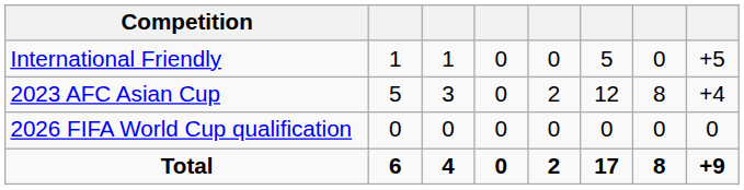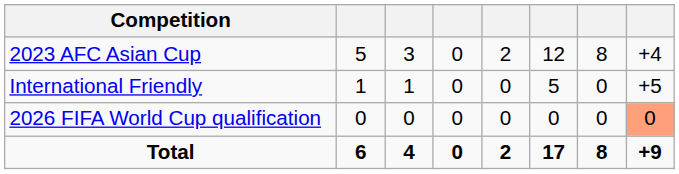 <table class="wikitable" style="text-align: center;">
 <tr>
 <th width=250>Competition</th>
 <th width=30></th>
 <th width=30></th>
 <th width=30></th>
 <th width=30></th>
 <th width=30></th>
 <th width=30></th>
 <th width=30></th>
 </tr>
 <tr>
+<td align=left><a href='#'>2023 AFC Asian Cup</a></td>
+<td>5</td>
+<td>3</td>
+<td>0</td>
+<td>2</td>
+<td>12</td>
+<td>8</td>
+<td>+4</td>
+</tr>
+<tr>
 <td align=left><a href='#'>International Friendly</a></td>
 <td>1</td>
 <td>1</td>
 <td>0</td>
 <td>0</td>
 <td>5</td>
 <td>0</td>
 <td>+5</td>
 </tr>
 <tr>
-<td align=left><a href='#'>2023 AFC Asian Cup</a></td>
-<td>5</td>
-<td>3</td>
-<td>0</td>
-<td>2</td>
-<td>12</td>
-<td>8</td>
-<td>+4</td>
-</tr>
-<tr>
 <td align=left><a href='#'>2026 FIFA World Cup qualification</a></td>
 <td>0</td>
 <td>0</td>
 <td>0</td>
 <td>0</td>
 <td>0</td>
 <td>0</td>
-<td>0</td>
+<td style="background: lightsalmon;">0</td>
 </tr>
 <tr>
 <td><strong>Total</strong></td>
 <td><strong>6</strong></td>
 <td><strong>4</strong></td>
 <td><strong>0</strong></td>
 <td><strong>2</strong></td>
 <td><strong>17</strong></td>
 <td><strong>8</strong></td>
 <td><strong>+9</strong></td>
 </tr>
 </table>
